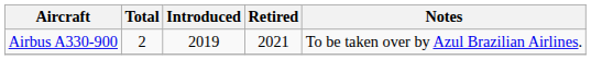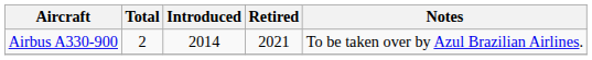 <table class="wikitable" style="border-collapse:collapse;text-align:center;margin:auto;">
 <tr>
 <th>Aircraft</th>
 <th>Total</th>
 <th>Introduced</th>
 <th>Retired</th>
 <th>Notes</th>
 </tr>
 <tr>
 <td><a href='#'>Airbus A330-900</a></td>
 <td>2</td>
-<td>2019</td>
+<td>2014</td>
 <td>2021</td>
 <td>To be taken over by <a href='#'>Azul Brazilian Airlines</a>.</td>
 </tr>
 <tr>
 </tr>
 </table>
